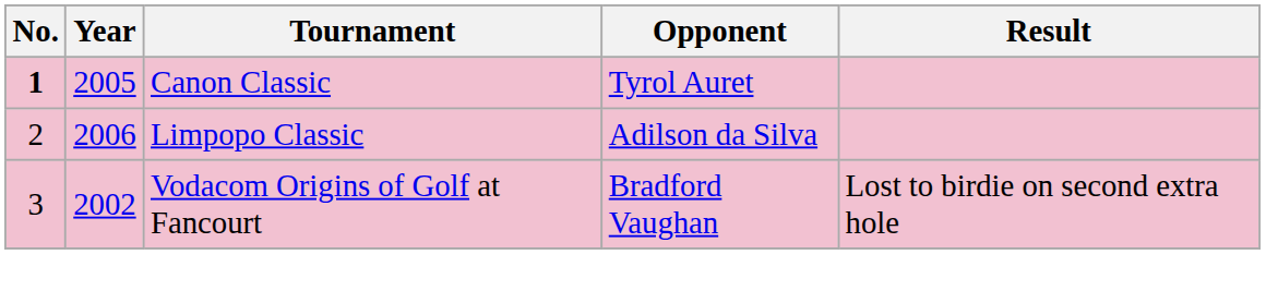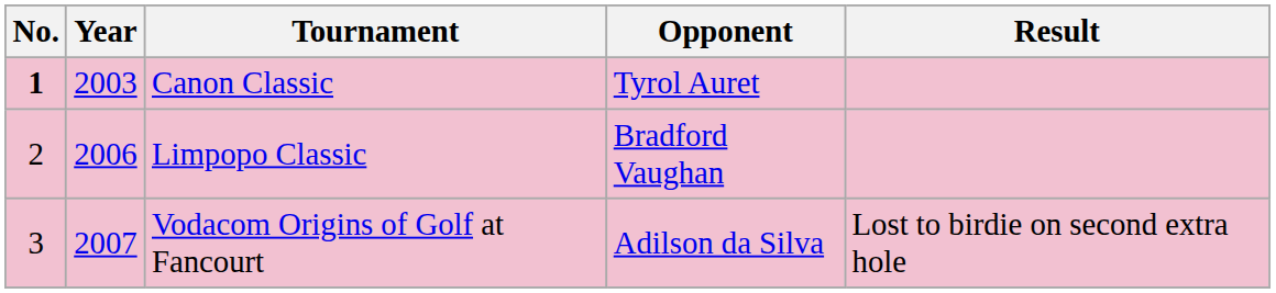 <table class="wikitable" style="font-size:95%;">
 <tr>
 <th>No.</th>
 <th>Year</th>
 <th>Tournament</th>
 <th>Opponent</th>
 <th>Result</th>
 </tr>
 <tr style="background:#F2C1D1;">
 <td align=center><strong>1</strong></td>
-<td><a href='#'>2005</a></td>
+<td><a href='#'>2003</a></td>
 <td><a href='#'>Canon Classic</a></td>
 <td> <a href='#'>Tyrol Auret</a></td>
 <td></td>
 </tr>
 <tr style="background:#F2C1D1;">
 <td align=center>2</td>
 <td><a href='#'>2006</a></td>
 <td><a href='#'>Limpopo Classic</a></td>
-<td> <a href='#'>Adilson da Silva</a></td>
+<td> <a href='#'>Bradford Vaughan</a></td>
 <td></td>
 </tr>
 <tr style="background:#F2C1D1;">
 <td align=center>3</td>
-<td><a href='#'>2002</a></td>
+<td><a href='#'>2007</a></td>
 <td><a href='#'>Vodacom Origins of Golf</a> at Fancourt</td>
-<td> <a href='#'>Bradford Vaughan</a></td>
+<td> <a href='#'>Adilson da Silva</a></td>
 <td>Lost to birdie on second extra hole</td>
 </tr>
 </table>
